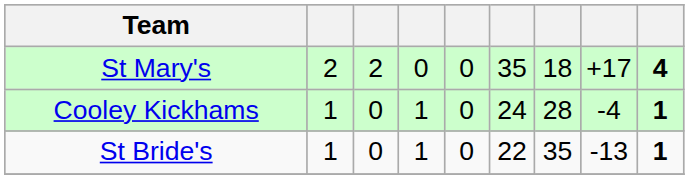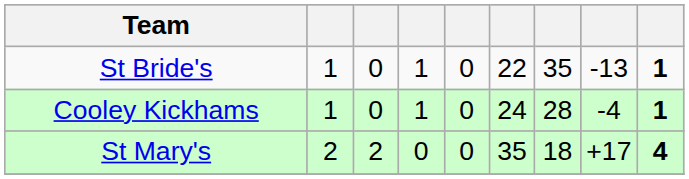 <table class="wikitable" style="text-align:center">
 <tr>
 <th style="width:175px;">Team</th>
 <th width="20"></th>
 <th width="20"></th>
 <th width="20"></th>
 <th width="20"></th>
 <th width="20"></th>
 <th width="20"></th>
 <th width="20"></th>
 <th width="20"></th>
 </tr>
-<tr style="background:#cfc;">
-<td><a href='#'>St Mary's</a></td>
-<td>2</td>
-<td>2</td>
+<tr>
+<td><a href='#'>St Bride's</a></td>
+<td>1</td>
 <td>0</td>
+<td>1</td>
 <td>0</td>
+<td>22</td>
 <td>35</td>
-<td>18</td>
-<td>+17</td>
-<td><strong>4</strong></td>
+<td>-13</td>
+<td><strong>1</strong></td>
 </tr>
 <tr style="background:#cfc;">
 <td><a href='#'>Cooley Kickhams</a></td>
 <td>1</td>
 <td>0</td>
 <td>1</td>
 <td>0</td>
 <td>24</td>
 <td>28</td>
 <td>-4</td>
 <td><strong>1</strong></td>
 </tr>
-<tr>
-<td><a href='#'>St Bride's</a></td>
-<td>1</td>
+<tr style="background:#cfc;">
+<td><a href='#'>St Mary's</a></td>
+<td>2</td>
+<td>2</td>
 <td>0</td>
-<td>1</td>
 <td>0</td>
-<td>22</td>
 <td>35</td>
-<td>-13</td>
-<td><strong>1</strong></td>
+<td>18</td>
+<td>+17</td>
+<td><strong>4</strong></td>
 </tr>
 <tr>
 </tr>
 </table>
